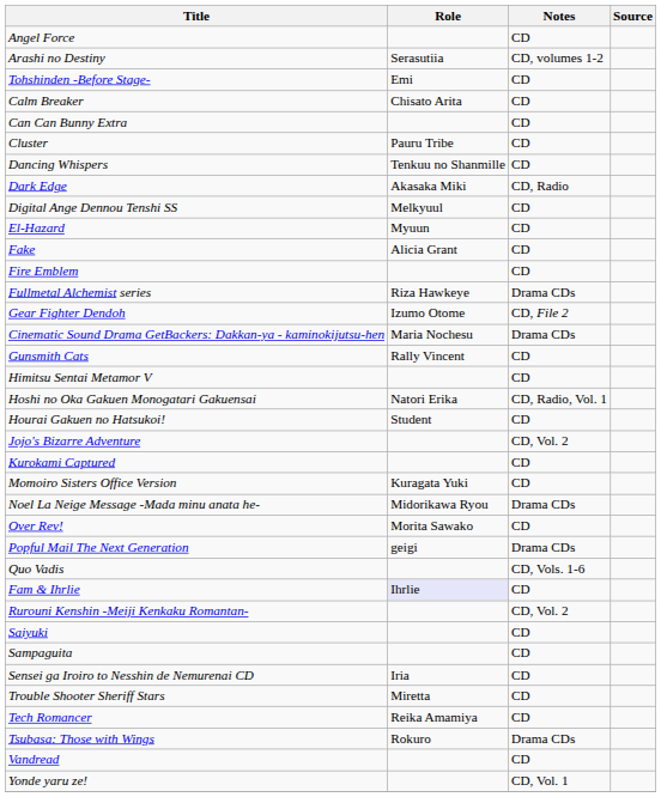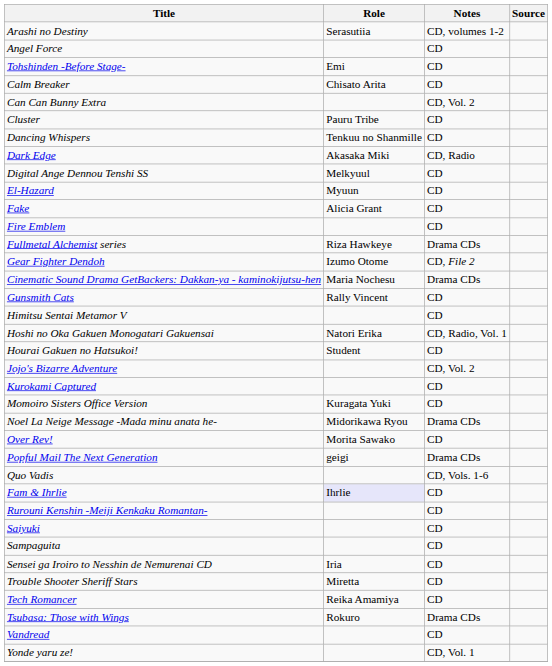 <table class="wikitable sortable plainrowheaders">
 <tr>
 <th>Title</th>
 <th>Role</th>
 <th class="unsortable">Notes</th>
 <th class="unsortable">Source</th>
 </tr>
 <tr>
+<td><em>Arashi no Destiny</em></td>
+<td>Serasutiia</td>
+<td>CD, volumes 1-2</td>
+<td></td>
+</tr>
+<tr>
 <td><em>Angel Force</em></td>
 <td></td>
 <td>CD</td>
-<td></td>
-</tr>
-<tr>
-<td><em>Arashi no Destiny</em></td>
-<td>Serasutiia</td>
-<td>CD, volumes 1-2</td>
 <td></td>
 </tr>
 <tr>
 <td><em><a href='#'>Tohshinden -Before Stage-</a></em></td>
 <td>Emi</td>
 <td>CD</td>
 <td></td>
 </tr>
 <tr>
 <td><em>Calm Breaker</em></td>
 <td>Chisato Arita</td>
 <td>CD</td>
 <td></td>
 </tr>
 <tr>
 <td><em>Can Can Bunny Extra</em></td>
 <td></td>
-<td>CD</td>
+<td>CD, Vol. 2</td>
 <td></td>
 </tr>
 <tr>
 <td><em>Cluster</em></td>
 <td>Pauru Tribe</td>
 <td>CD</td>
 <td></td>
 </tr>
 <tr>
 <td><em>Dancing Whispers</em></td>
 <td>Tenkuu no Shanmille</td>
 <td>CD</td>
 <td></td>
 </tr>
 <tr>
 <td><em><a href='#'>Dark Edge</a></em></td>
 <td>Akasaka Miki</td>
 <td>CD, Radio</td>
 <td></td>
 </tr>
 <tr>
 <td><em>Digital Ange Dennou Tenshi SS</em></td>
 <td>Melkyuul</td>
 <td>CD</td>
 <td></td>
 </tr>
 <tr>
 <td><em><a href='#'>El-Hazard</a></em></td>
 <td>Myuun</td>
 <td>CD</td>
 <td></td>
 </tr>
 <tr>
 <td><em><a href='#'>Fake</a></em></td>
 <td>Alicia Grant</td>
 <td>CD</td>
 <td></td>
 </tr>
 <tr>
 <td><em><a href='#'>Fire Emblem</a></em></td>
 <td></td>
 <td>CD</td>
 <td></td>
 </tr>
 <tr>
 <td><em><a href='#'>Fullmetal Alchemist</a> series</em></td>
 <td>Riza Hawkeye</td>
 <td>Drama CDs</td>
 <td></td>
 </tr>
 <tr>
 <td><em><a href='#'>Gear Fighter Dendoh</a></em></td>
 <td>Izumo Otome</td>
 <td>CD, <em>File 2</em></td>
 <td></td>
 </tr>
 <tr>
 <td><em><a href='#'>Cinematic Sound Drama GetBackers: Dakkan-ya - kaminokijutsu-hen</a></em></td>
 <td>Maria Nochesu</td>
 <td>Drama CDs</td>
 <td></td>
 </tr>
 <tr>
 <td><em><a href='#'>Gunsmith Cats</a></em></td>
 <td>Rally Vincent</td>
 <td>CD</td>
 <td></td>
 </tr>
 <tr>
 <td><em>Himitsu Sentai Metamor V</em></td>
 <td></td>
 <td>CD</td>
 <td></td>
 </tr>
 <tr>
 <td><em>Hoshi no Oka Gakuen Monogatari Gakuensai</em></td>
 <td>Natori Erika</td>
 <td>CD, Radio, Vol. 1</td>
 <td></td>
 </tr>
 <tr>
 <td><em>Hourai Gakuen no Hatsukoi!</em></td>
 <td>Student</td>
 <td>CD</td>
 <td></td>
 </tr>
 <tr>
 <td><em><a href='#'>Jojo's Bizarre Adventure</a></em></td>
 <td></td>
 <td>CD, Vol. 2</td>
 <td></td>
 </tr>
 <tr>
 <td><em><a href='#'>Kurokami Captured</a></em></td>
 <td></td>
 <td>CD</td>
 <td></td>
 </tr>
 <tr>
 <td><em>Momoiro Sisters Office Version</em></td>
 <td>Kuragata Yuki</td>
 <td>CD</td>
 <td></td>
 </tr>
 <tr>
 <td><em>Noel La Neige Message -Mada minu anata he-</em></td>
 <td>Midorikawa Ryou</td>
 <td>Drama CDs</td>
 <td></td>
 </tr>
 <tr>
 <td><em><a href='#'>Over Rev!</a></em></td>
 <td>Morita Sawako</td>
 <td>CD</td>
 <td></td>
 </tr>
 <tr>
 <td><em><a href='#'>Popful Mail The Next Generation</a></em></td>
 <td>geigi</td>
 <td>Drama CDs</td>
 <td></td>
 </tr>
 <tr>
 <td><em>Quo Vadis</em></td>
 <td></td>
 <td>CD, Vols. 1-6</td>
 <td></td>
 </tr>
 <tr>
 <td><em><a href='#'>Fam & Ihrlie</a></em></td>
 <td style="background: lavender;">Ihrlie</td>
 <td>CD</td>
 <td></td>
 </tr>
 <tr>
 <td><em><a href='#'>Rurouni Kenshin -Meiji Kenkaku Romantan-</a></em></td>
 <td></td>
-<td>CD, Vol. 2</td>
+<td>CD</td>
 <td></td>
 </tr>
 <tr>
 <td><em><a href='#'>Saiyuki</a></em></td>
 <td></td>
 <td>CD</td>
 <td></td>
 </tr>
 <tr>
 <td><em>Sampaguita</em></td>
 <td></td>
 <td>CD</td>
 <td></td>
 </tr>
 <tr>
 <td><em>Sensei ga Iroiro to Nesshin de Nemurenai CD</em></td>
 <td>Iria</td>
 <td>CD</td>
 <td></td>
 </tr>
 <tr>
 <td><em>Trouble Shooter Sheriff Stars</em></td>
 <td>Miretta</td>
 <td>CD</td>
 <td></td>
 </tr>
 <tr>
 <td><em><a href='#'>Tech Romancer</a></em></td>
 <td>Reika Amamiya</td>
 <td>CD</td>
 <td></td>
 </tr>
 <tr>
 <td><em><a href='#'>Tsubasa: Those with Wings</a></em></td>
 <td>Rokuro</td>
 <td>Drama CDs</td>
 <td></td>
 </tr>
 <tr>
 <td><em><a href='#'>Vandread</a></em></td>
 <td></td>
 <td>CD</td>
 <td></td>
 </tr>
 <tr>
 <td><em>Yonde yaru ze!</em></td>
 <td></td>
 <td>CD, Vol. 1</td>
 <td></td>
 </tr>
 <tr>
 </tr>
 </table>
